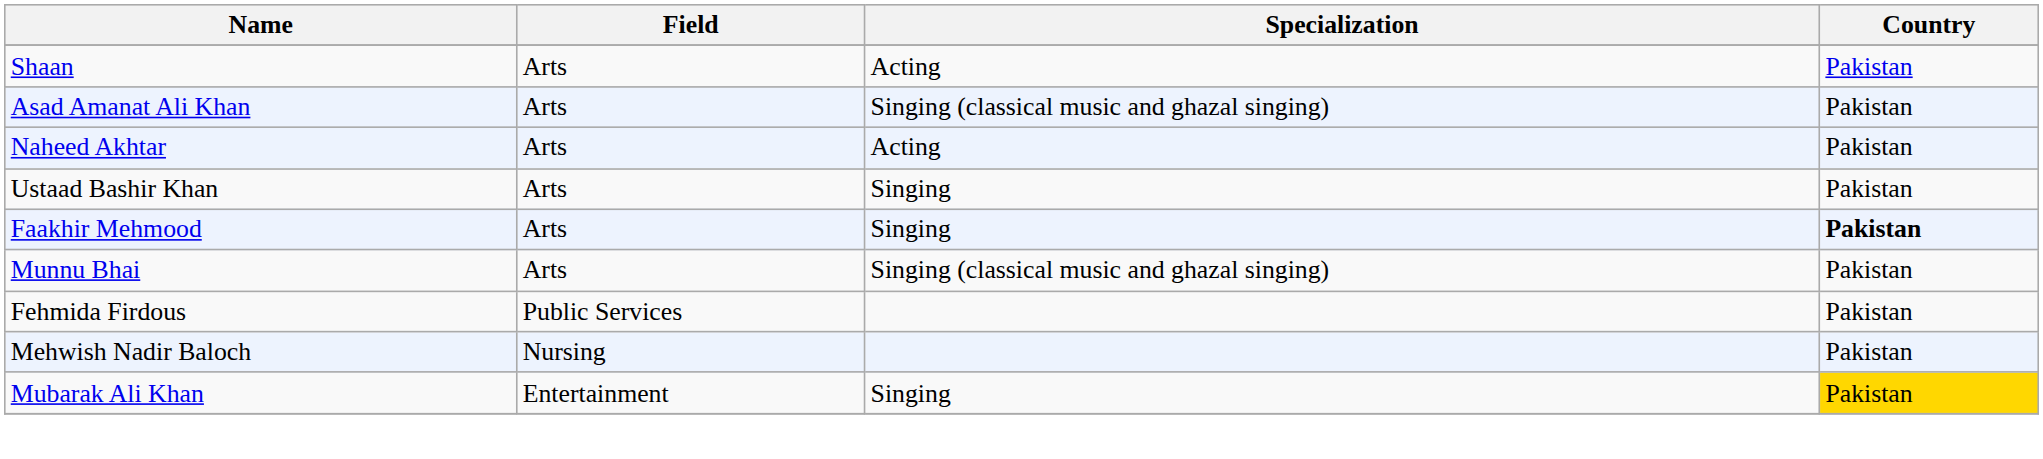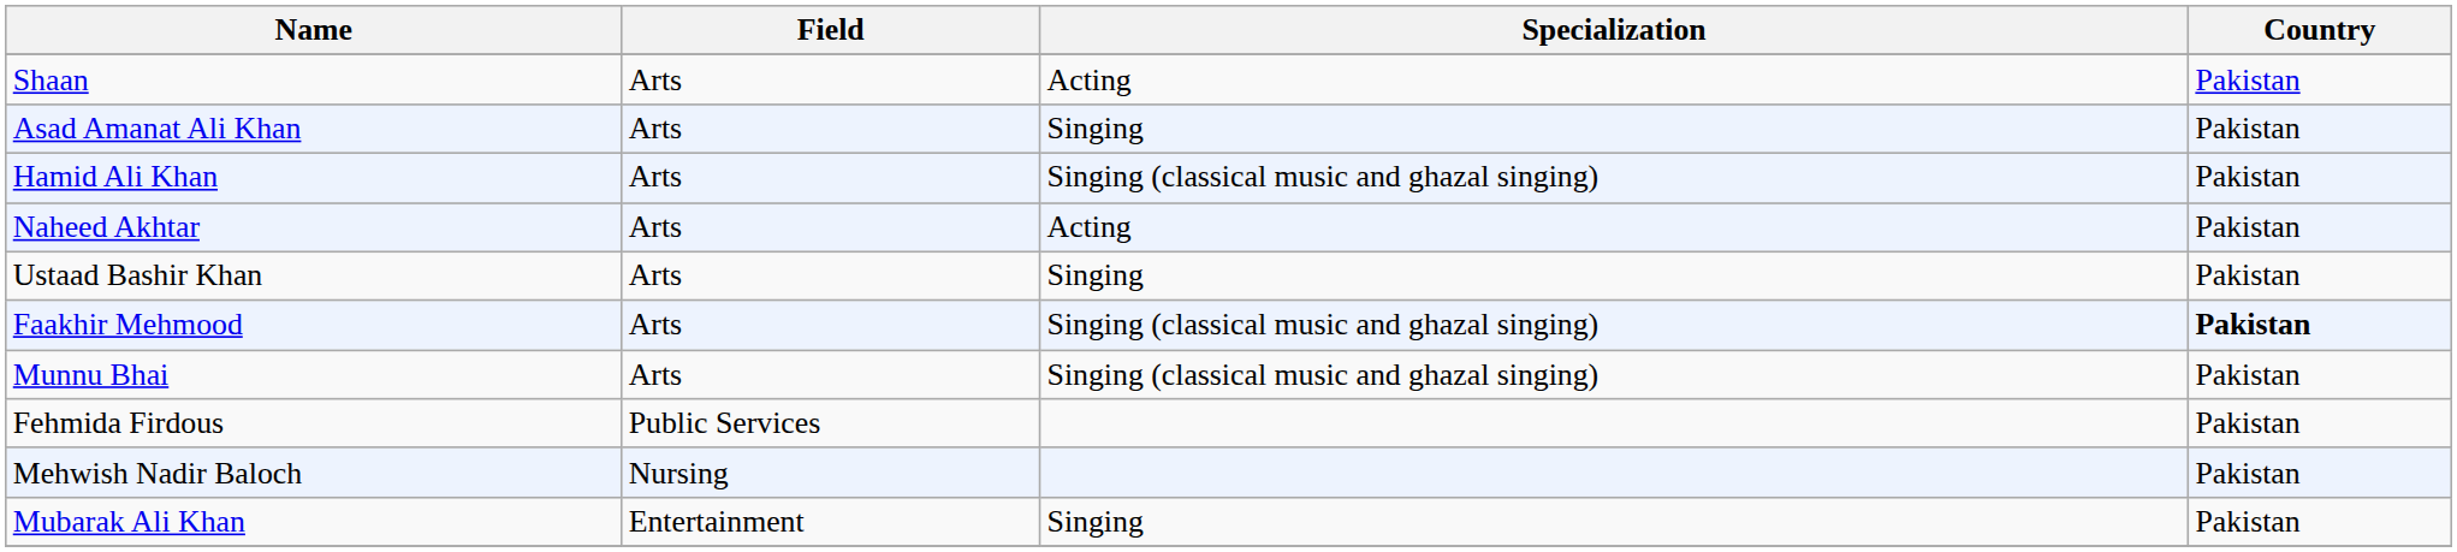 <table class="wikitable sortable" width="100%">
 <tr>
 <th>Name</th>
 <th>Field</th>
 <th>Specialization</th>
 <th>Country</th>
 </tr>
 <tr bgcolor=#edf3fe>
 </tr>
 <tr>
 <td><a href='#'>Shaan</a></td>
 <td>Arts</td>
 <td>Acting</td>
 <td><a href='#'>Pakistan</a></td>
 </tr>
 <tr bgcolor=#edf3fe>
 <td><a href='#'>Asad Amanat Ali Khan</a></td>
+<td>Arts</td>
+<td>Singing</td>
+<td>Pakistan</td>
+</tr>
+<tr bgcolor=#edf3fe>
+<td><a href='#'>Hamid Ali Khan</a></td>
 <td>Arts</td>
 <td>Singing (classical music and ghazal singing)</td>
 <td>Pakistan</td>
 </tr>
 <tr bgcolor=#edf3fe>
 <td><a href='#'>Naheed Akhtar</a></td>
 <td>Arts</td>
 <td>Acting</td>
 <td>Pakistan</td>
 </tr>
 <tr>
 <td>Ustaad Bashir Khan</td>
 <td>Arts</td>
 <td>Singing</td>
 <td>Pakistan</td>
 </tr>
 <tr bgcolor=#edf3fe>
 <td><a href='#'>Faakhir Mehmood</a></td>
 <td>Arts</td>
-<td>Singing</td>
+<td>Singing (classical music and ghazal singing)</td>
 <td><strong>Pakistan</strong></td>
 </tr>
 <tr>
 <td><a href='#'>Munnu Bhai</a></td>
 <td>Arts</td>
 <td>Singing (classical music and ghazal singing)</td>
 <td>Pakistan</td>
 </tr>
 <tr>
 <td>Fehmida Firdous</td>
 <td>Public Services</td>
 <td></td>
 <td>Pakistan</td>
 </tr>
 <tr bgcolor=#edf3fe>
 <td>Mehwish Nadir Baloch</td>
 <td>Nursing</td>
 <td></td>
 <td>Pakistan</td>
 </tr>
 <tr>
 <td><a href='#'>Mubarak Ali Khan</a></td>
 <td>Entertainment</td>
 <td>Singing</td>
-<td style="background: gold;">Pakistan</td>
+<td>Pakistan</td>
 </tr>
 <tr bgcolor=#edf3fe>
 </tr>
 </table>
